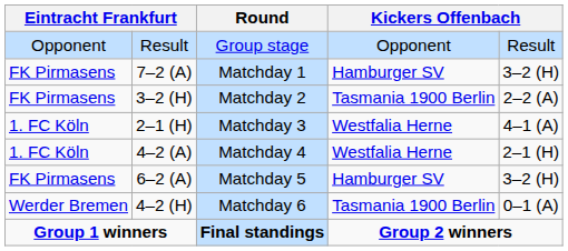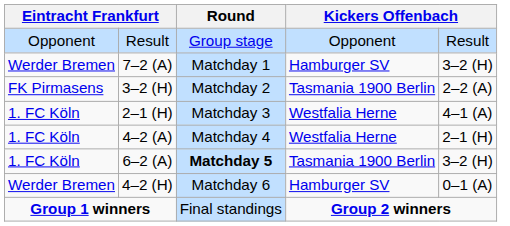 <table class="wikitable" style="text-align:center">
 <tr>
 <th colspan="4"><a href='#'>Eintracht Frankfurt</a></th>
 <th>Round</th>
 <th colspan="4"><a href='#'>Kickers Offenbach</a></th>
 </tr>
 <tr style="background:#C1E0FF">
 <td>Opponent</td>
 <td colspan="3">Result</td>
 <td><a href='#'>Group stage</a></td>
 <td>Opponent</td>
 <td colspan="3">Result</td>
 </tr>
 <tr>
-<td align="left"><a href='#'>FK Pirmasens</a></td>
+<td align="left"><a href='#'>Werder Bremen</a></td>
 <td colspan="3">7–2 (A)</td>
 <td style="background:#C1E0FF">Matchday 1</td>
 <td align="left"><a href='#'>Hamburger SV</a></td>
 <td colspan="3">3–2 (H)</td>
 </tr>
 <tr>
 <td align="left"><a href='#'>FK Pirmasens</a></td>
 <td colspan="3">3–2 (H)</td>
 <td style="background:#C1E0FF">Matchday 2</td>
 <td align="left"><a href='#'>Tasmania 1900 Berlin</a></td>
 <td colspan="3">2–2 (A)</td>
 </tr>
 <tr>
 <td align="left"><a href='#'>1. FC Köln</a></td>
 <td colspan="3">2–1 (H)</td>
 <td style="background:#C1E0FF">Matchday 3</td>
 <td align="left"><a href='#'>Westfalia Herne</a></td>
 <td colspan="3">4–1 (A)</td>
 </tr>
 <tr>
 <td align="left"><a href='#'>1. FC Köln</a></td>
 <td colspan="3">4–2 (A)</td>
 <td style="background:#C1E0FF">Matchday 4</td>
 <td align="left"><a href='#'>Westfalia Herne</a></td>
 <td colspan="3">2–1 (H)</td>
 </tr>
 <tr>
-<td align="left"><a href='#'>FK Pirmasens</a></td>
+<td align="left"><a href='#'>1. FC Köln</a></td>
 <td colspan="3">6–2 (A)</td>
-<td style="background:#C1E0FF">Matchday 5</td>
-<td align="left"><a href='#'>Hamburger SV</a></td>
+<td style="background:#C1E0FF"><strong>Matchday 5</strong></td>
+<td align="left"><a href='#'>Tasmania 1900 Berlin</a></td>
 <td colspan="3">3–2 (H)</td>
 </tr>
 <tr>
 <td align="left"><a href='#'>Werder Bremen</a></td>
 <td colspan="3">4–2 (H)</td>
 <td style="background:#C1E0FF">Matchday 6</td>
-<td align="left"><a href='#'>Tasmania 1900 Berlin</a></td>
+<td align="left"><a href='#'>Hamburger SV</a></td>
 <td colspan="3">0–1 (A)</td>
 </tr>
 <tr>
 <td colspan="4" valign="top"><strong><a href='#'>Group 1</a> winners</strong><br><div></div></td>
-<td style="background:#C1E0FF"><strong>Final standings</strong></td>
+<td style="background:#C1E0FF">Final standings</td>
 <td colspan="4" valign="top"><strong><a href='#'>Group 2</a> winners</strong><br><div></div></td>
 </tr>
 </table>
